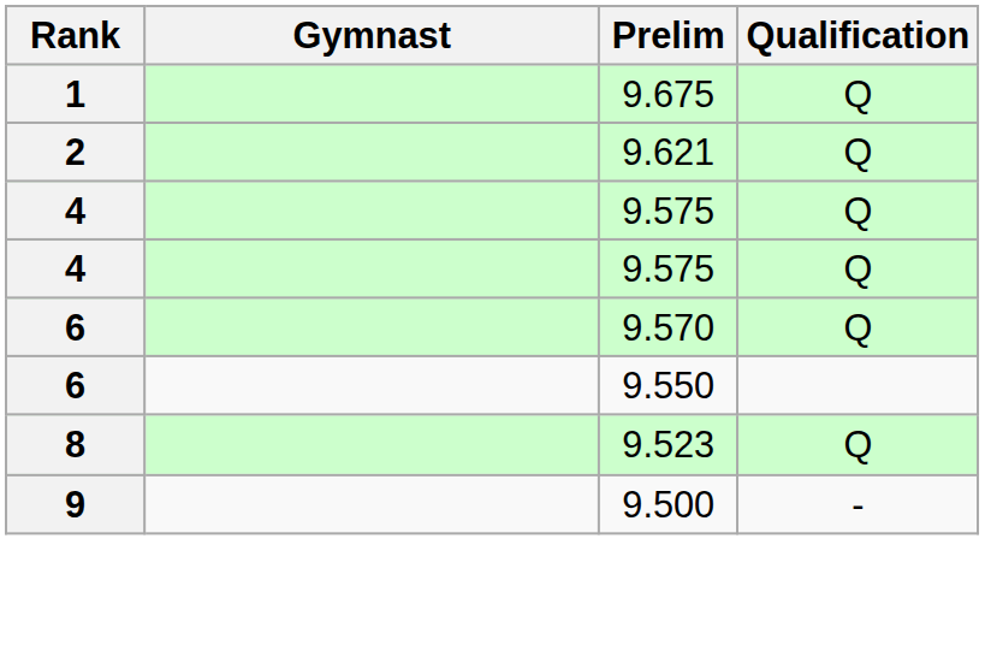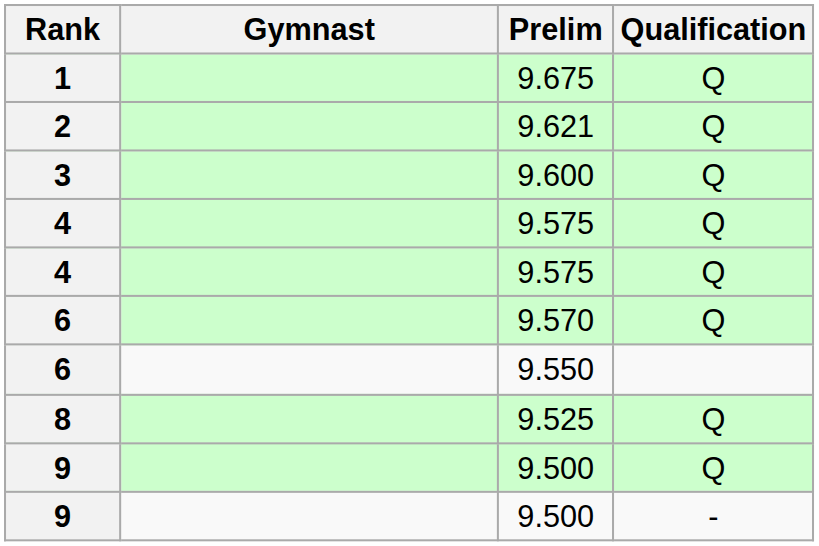 <table class="wikitable sortable" style="text-align:center; font-size:95%">
 <tr>
 <th scope="col" style="width:50px;">Rank</th>
 <th scope="col" style="width:180px;">Gymnast</th>
 <th scope="col" style="width:50px;">Prelim</th>
 <th scope="col" style="width:10px;">Qualification</th>
 </tr>
 <tr bgcolor=ccffcc>
 <th scope=row style="text-align:center">1</th>
 <td style="text-align:left;"></td>
 <td>9.675</td>
 <td>Q</td>
 </tr>
 <tr bgcolor=ccffcc>
 <th scope=row style="text-align:center">2</th>
 <td style="text-align:left;"></td>
 <td>9.621</td>
+<td>Q</td>
+</tr>
+<tr bgcolor=ccffcc>
+<th scope=row style="text-align:center">3</th>
+<td style="text-align:left;"></td>
+<td>9.600</td>
 <td>Q</td>
 </tr>
 <tr bgcolor=ccffcc>
 <th scope=row style="text-align:center">4</th>
 <td style="text-align:left;"></td>
 <td>9.575</td>
 <td>Q</td>
 </tr>
 <tr bgcolor=ccffcc>
 <th scope=row style="text-align:center">4</th>
 <td style="text-align:left;"></td>
 <td>9.575</td>
 <td>Q</td>
 </tr>
 <tr bgcolor=ccffcc>
 <th scope=row style="text-align:center">6</th>
 <td style="text-align:left;"></td>
 <td>9.570</td>
 <td>Q</td>
 </tr>
 <tr>
 <th scope=row style="text-align:center">6</th>
 <td style="text-align:left;"></td>
 <td>9.550</td>
 <td></td>
 </tr>
 <tr bgcolor=ccffcc>
 <th scope=row style="text-align:center">8</th>
 <td style="text-align:left;"></td>
-<td>9.523</td>
+<td>9.525</td>
+<td>Q</td>
+</tr>
+<tr bgcolor=ccffcc>
+<th scope=row style="text-align:center">9</th>
+<td style="text-align:left;"></td>
+<td>9.500</td>
 <td>Q</td>
 </tr>
 <tr>
 <th scope=row style="text-align:center">9</th>
 <td style="text-align:left;"></td>
 <td>9.500</td>
 <td>-</td>
 </tr>
 </table>
